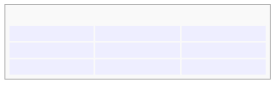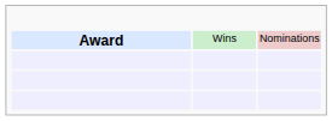 <table class="infobox" style="width: 22em; text-align: left; font-size: 90%; vertical-align: middle;">
 <tr>
 <td colspan="3" style="text-align:center;"> <br></td>
+</tr>
+<tr bgcolor=#D9E8FF style="text-align:center;">
+<th style="vertical-align: middle;">Award</th>
+<td style="background:#cceecc; font-size:8pt;" width="60px">Wins</td>
+<td style="background:#eecccc; font-size:8pt;" width="60px">Nominations</td>
 </tr>
 <tr bgcolor=#eeeeff>
 <td align="center"><br></td>
 <td></td>
 <td></td>
 </tr>
 <tr bgcolor=#eeeeff>
 <td align="center"><br></td>
 <td></td>
 <td></td>
 </tr>
 <tr bgcolor=#eeeeff>
 <td align="center"><br></td>
 <td></td>
 <td></td>
 </tr>
 </table>
